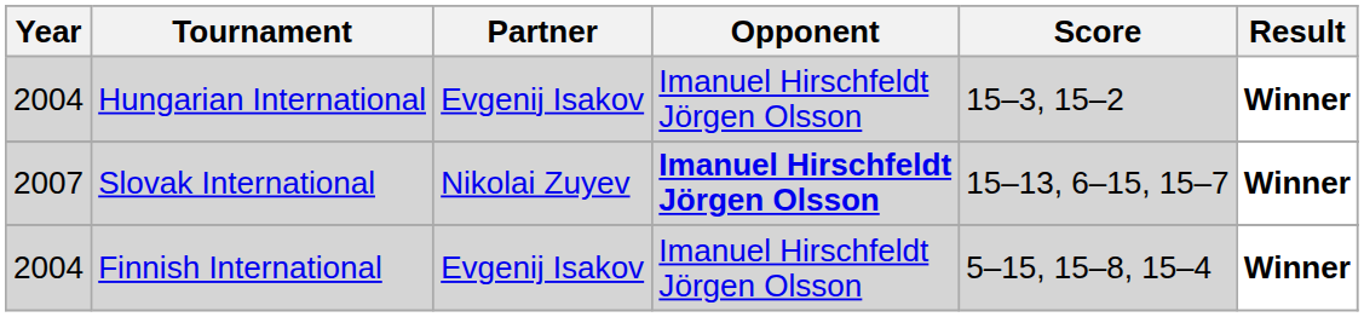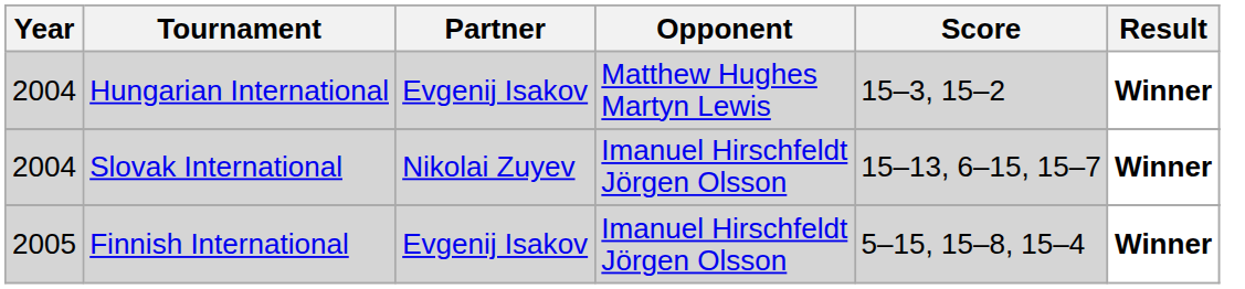 <table class="sortable wikitable" style="font-size: 90%;">
 <tr>
 <th>Year</th>
 <th>Tournament</th>
 <th>Partner</th>
 <th>Opponent</th>
 <th>Score</th>
 <th>Result</th>
 </tr>
 <tr style="background:#D5D5D5">
 <td align="center">2004</td>
 <td align="left"><a href='#'>Hungarian International</a></td>
 <td align="left"> <a href='#'>Evgenij Isakov</a></td>
-<td align="left"> <a href='#'>Imanuel Hirschfeldt</a> <br>  <a href='#'>Jörgen Olsson</a></td>
+<td align="left"> <a href='#'>Matthew Hughes</a> <br>  <a href='#'>Martyn Lewis</a></td>
 <td align="left">15–3, 15–2</td>
 <td style="text-align:left; background:white"> <strong>Winner</strong></td>
 </tr>
 <tr>
 </tr>
 <tr style="background:#D5D5D5">
-<td align="center">2007</td>
+<td align="center">2004</td>
 <td align="left"><a href='#'>Slovak International</a></td>
 <td align="left"> <a href='#'>Nikolai Zuyev</a></td>
-<td align="left"><strong> <a href='#'>Imanuel Hirschfeldt</a> <br>  <a href='#'>Jörgen Olsson</a></strong></td>
+<td align="left"> <a href='#'>Imanuel Hirschfeldt</a> <br>  <a href='#'>Jörgen Olsson</a></td>
 <td align="left">15–13, 6–15, 15–7</td>
 <td style="text-align:left; background:white"> <strong>Winner</strong></td>
 </tr>
 <tr>
 </tr>
 <tr style="background:#D5D5D5">
-<td align="center">2004</td>
+<td align="center">2005</td>
 <td align="left"><a href='#'>Finnish International</a></td>
 <td align="left"> <a href='#'>Evgenij Isakov</a></td>
 <td align="left"> <a href='#'>Imanuel Hirschfeldt</a> <br>  <a href='#'>Jörgen Olsson</a></td>
 <td align="left">5–15, 15–8, 15–4</td>
 <td style="text-align:left; background:white"> <strong>Winner</strong></td>
 </tr>
 </table>
